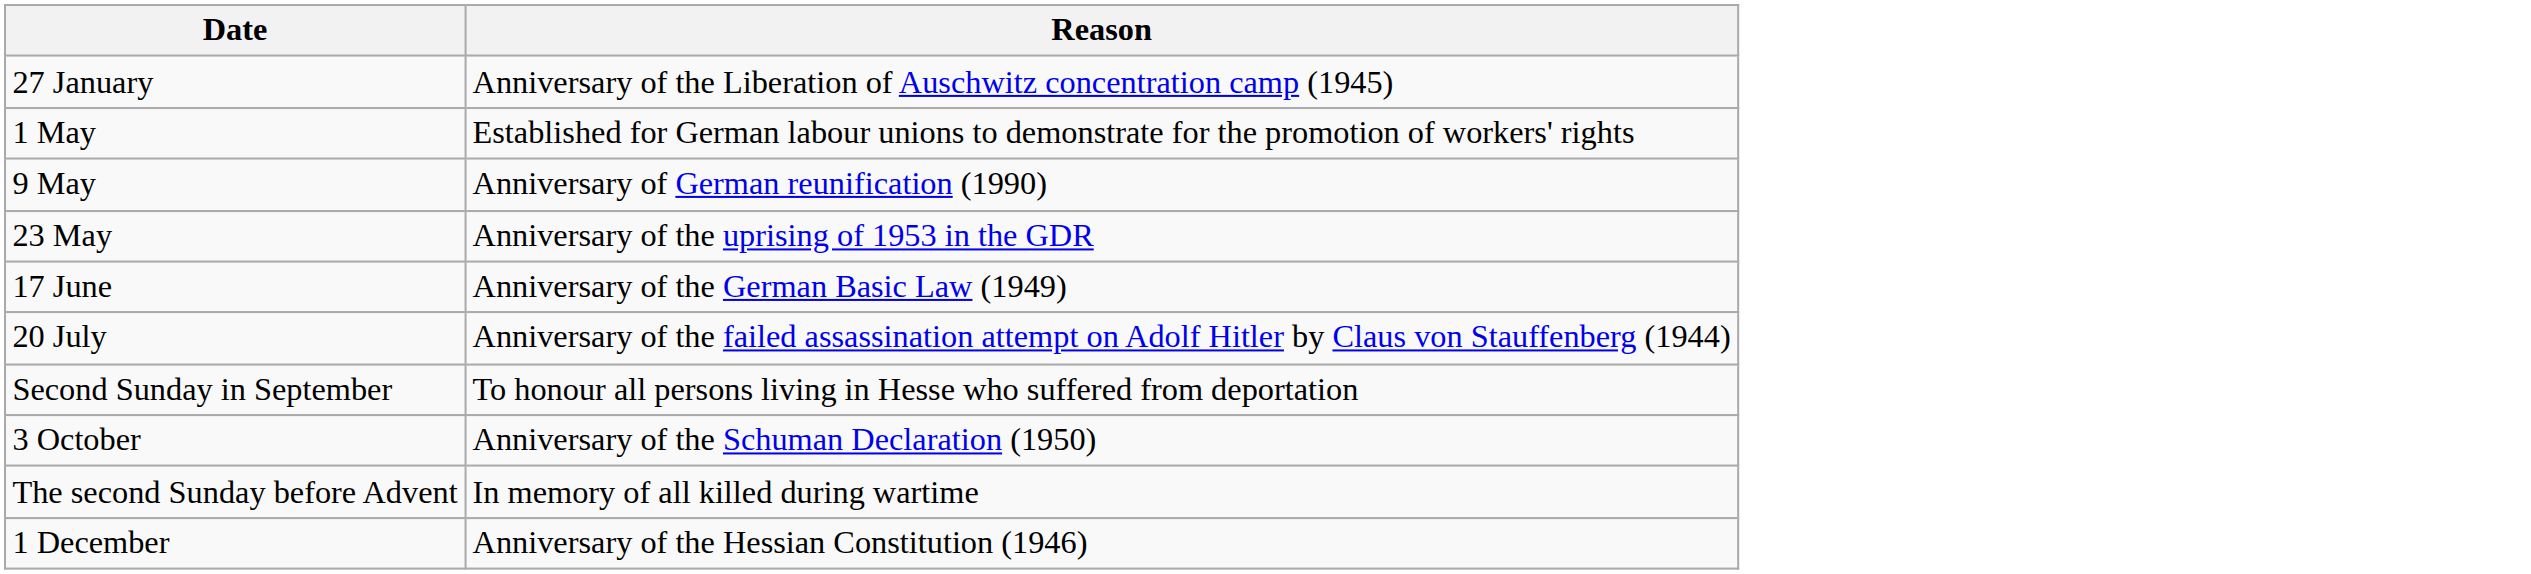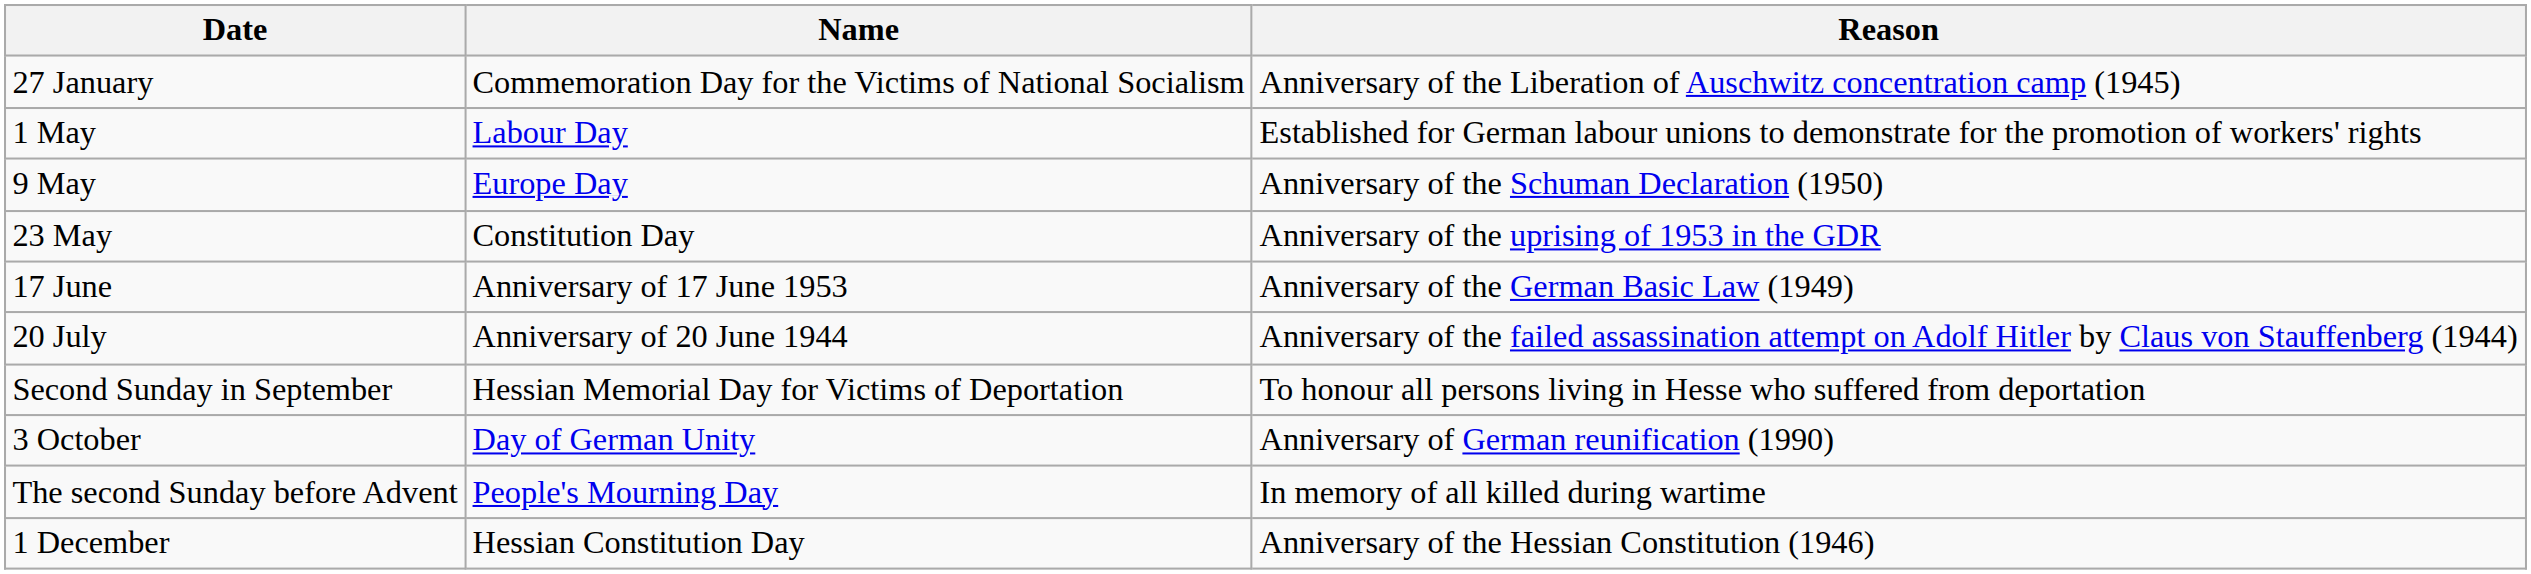 <table class="wikitable">
 <tr>
 <th>Date</th>
+<th>Name</th>
 <th>Reason</th>
 </tr>
 <tr>
 <td>27 January</td>
+<td>Commemoration Day for the Victims of National Socialism</td>
 <td>Anniversary of the Liberation of <a href='#'>Auschwitz concentration camp</a> (1945)</td>
 </tr>
 <tr>
 <td>1 May</td>
+<td><a href='#'>Labour Day</a></td>
 <td>Established for German labour unions to demonstrate for the promotion of workers' rights</td>
 </tr>
 <tr>
 <td>9 May</td>
-<td>Anniversary of <a href='#'>German reunification</a> (1990)</td>
+<td><a href='#'>Europe Day</a></td>
+<td>Anniversary of the <a href='#'>Schuman Declaration</a> (1950)</td>
 </tr>
 <tr>
 <td>23 May</td>
+<td>Constitution Day</td>
 <td>Anniversary of the <a href='#'>uprising of 1953 in the GDR</a></td>
 </tr>
 <tr>
 <td>17 June</td>
+<td>Anniversary of 17 June 1953</td>
 <td>Anniversary of the <a href='#'>German Basic Law</a> (1949)</td>
 </tr>
 <tr>
 <td>20 July</td>
+<td>Anniversary of 20 June 1944</td>
 <td>Anniversary of the <a href='#'>failed assassination attempt on Adolf Hitler</a> by <a href='#'>Claus von Stauffenberg</a> (1944)</td>
 </tr>
 <tr>
 <td>Second Sunday in September</td>
+<td>Hessian Memorial Day for Victims of Deportation</td>
 <td>To honour all persons living in Hesse who suffered from deportation</td>
 </tr>
 <tr>
 <td>3 October</td>
-<td>Anniversary of the <a href='#'>Schuman Declaration</a> (1950)</td>
+<td><a href='#'>Day of German Unity</a></td>
+<td>Anniversary of <a href='#'>German reunification</a> (1990)</td>
 </tr>
 <tr>
 <td>The second Sunday before Advent</td>
+<td><a href='#'>People's Mourning Day</a></td>
 <td>In memory of all killed during wartime</td>
 </tr>
 <tr>
 <td>1 December</td>
+<td>Hessian Constitution Day</td>
 <td>Anniversary of the Hessian Constitution (1946)</td>
 </tr>
 </table>
